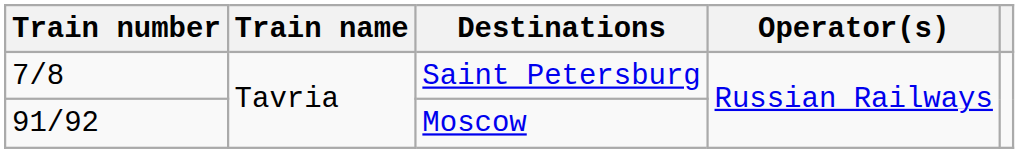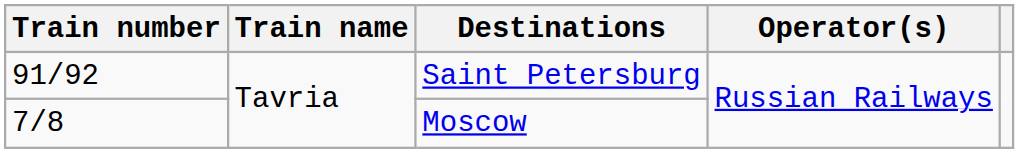 <table class="wikitable">
 <tr>
 <th>Train number</th>
 <th>Train name</th>
 <th>Destinations</th>
 <th>Operator(s)</th>
 <th></th>
 </tr>
 <tr>
-<td>7/8</td>
+<td>91/92</td>
 <td rowspan="2">Tavria</td>
 <td><a href='#'>Saint Petersburg</a></td>
 <td rowspan="2"><a href='#'>Russian Railways</a></td>
 <td rowspan="2"></td>
 </tr>
 <tr>
-<td>91/92</td>
+<td>7/8</td>
 <td><a href='#'>Moscow</a></td>
 </tr>
 </table>
